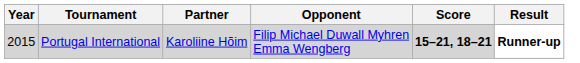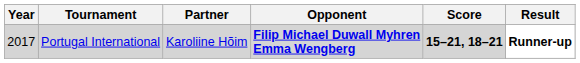 <table class="sortable wikitable" style="font-size: 90%;">
 <tr>
 <th>Year</th>
 <th>Tournament</th>
 <th>Partner</th>
 <th>Opponent</th>
 <th>Score</th>
 <th>Result</th>
 </tr>
 <tr style="background:#D5D5D5">
-<td align="center">2015</td>
+<td align="center">2017</td>
 <td align="left"><a href='#'>Portugal International</a></td>
 <td align="left"> <a href='#'>Karoliine Hõim</a></td>
-<td align="left"> <a href='#'>Filip Michael Duwall Myhren</a><br> <a href='#'>Emma Wengberg</a></td>
+<td align="left"><strong> <a href='#'>Filip Michael Duwall Myhren</a><br> <a href='#'>Emma Wengberg</a></strong></td>
 <td align="left"><strong>15–21, 18–21</strong></td>
 <td style="text-align:left; background:white"> <strong>Runner-up</strong></td>
 </tr>
 </table>
